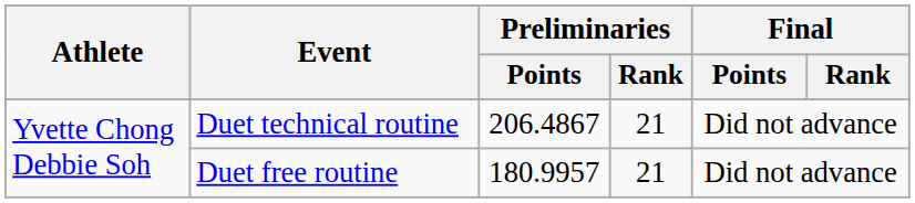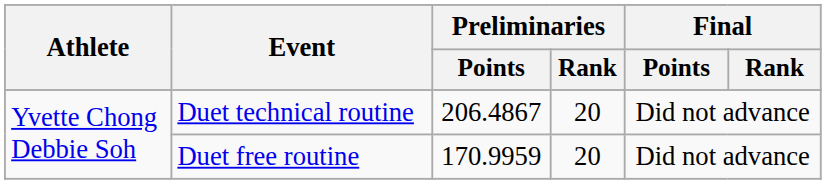 <table class="wikitable" style="text-align:center; font-size:90%; width:50%;">
 <tr>
 <th rowspan="2">Athlete</th>
 <th rowspan="2">Event</th>
 <th colspan="2">Preliminaries</th>
 <th colspan="2">Final</th>
 </tr>
 <tr style="font-size:95%">
 <th>Points</th>
 <th>Rank</th>
 <th>Points</th>
 <th>Rank</th>
 </tr>
 <tr>
 <td align=left rowspan=2><a href='#'>Yvette Chong</a><br><a href='#'>Debbie Soh</a></td>
 <td align=left><a href='#'>Duet technical routine</a></td>
 <td>206.4867</td>
-<td>21</td>
+<td>20</td>
 <td colspan=2>Did not advance</td>
 </tr>
 <tr>
 <td align=left><a href='#'>Duet free routine</a></td>
-<td>180.9957</td>
-<td>21</td>
+<td>170.9959</td>
+<td>20</td>
 <td colspan=2>Did not advance</td>
 </tr>
 </table>
